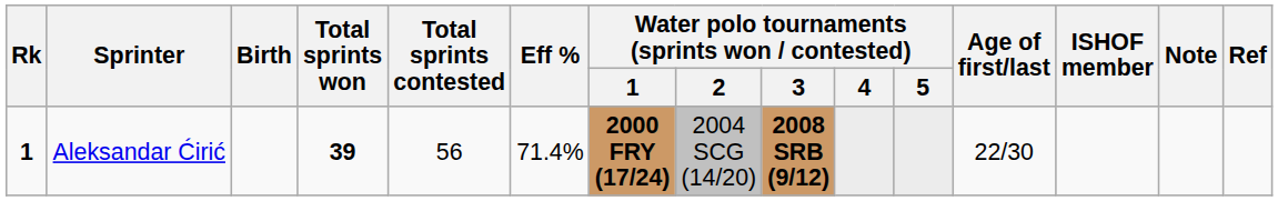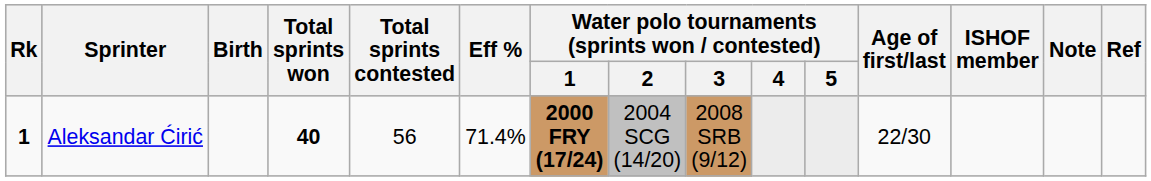 <table class="wikitable sortable" style="text-align: center; font-size: 85%; margin-left: 1em;">
 <tr>
 <th rowspan="2">Rk</th>
 <th rowspan="2">Sprinter</th>
 <th rowspan="2">Birth</th>
 <th rowspan="2">Total<br>sprints<br>won</th>
 <th rowspan="2">Total<br>sprints<br>contested</th>
 <th rowspan="2">Eff %</th>
 <th colspan="5">Water polo tournaments<br>(sprints won / contested)</th>
 <th rowspan="2">Age of<br>first/last</th>
 <th rowspan="2">ISHOF<br>member</th>
 <th rowspan="2">Note</th>
 <th rowspan="2" class="unsortable">Ref</th>
 </tr>
 <tr>
 <th>1</th>
 <th style="width: 2em;" class="unsortable">2</th>
 <th style="width: 2em;" class="unsortable">3</th>
 <th style="width: 2em;" class="unsortable">4</th>
 <th style="width: 2em;" class="unsortable">5</th>
 </tr>
 <tr>
 <td><strong>1</strong></td>
 <td style="text-align: left;" data-sort-value="Ćirić, Aleksandar"><a href='#'>Aleksandar Ćirić</a></td>
 <td></td>
-<td><strong>39</strong></td>
+<td><strong>40</strong></td>
 <td>56</td>
 <td>71.4%</td>
 <td style="background-color: #cc9966;"><strong>2000<br>FRY<br>(17/24)</strong></td>
 <td style="background-color: silver;">2004<br>SCG<br>(14/20)</td>
-<td style="background-color: #cc9966;"><strong>2008<br>SRB<br>(9/12)</strong></td>
+<td style="background-color: #cc9966;">2008<br>SRB<br>(9/12)</td>
 <td style="background-color: #ececec;"></td>
 <td style="background-color: #ececec;"></td>
 <td>22/30</td>
 <td></td>
 <td style="text-align: left;"></td>
 <td></td>
 </tr>
 </table>
